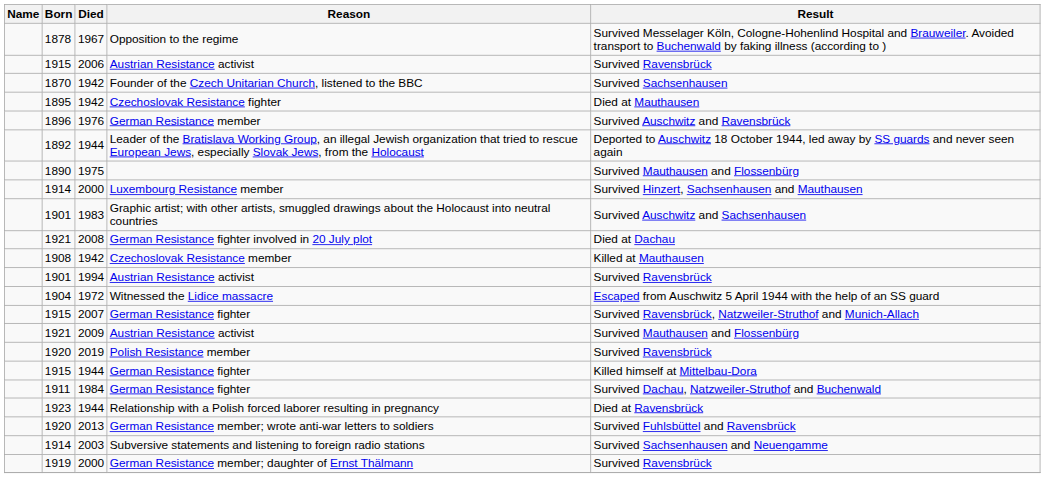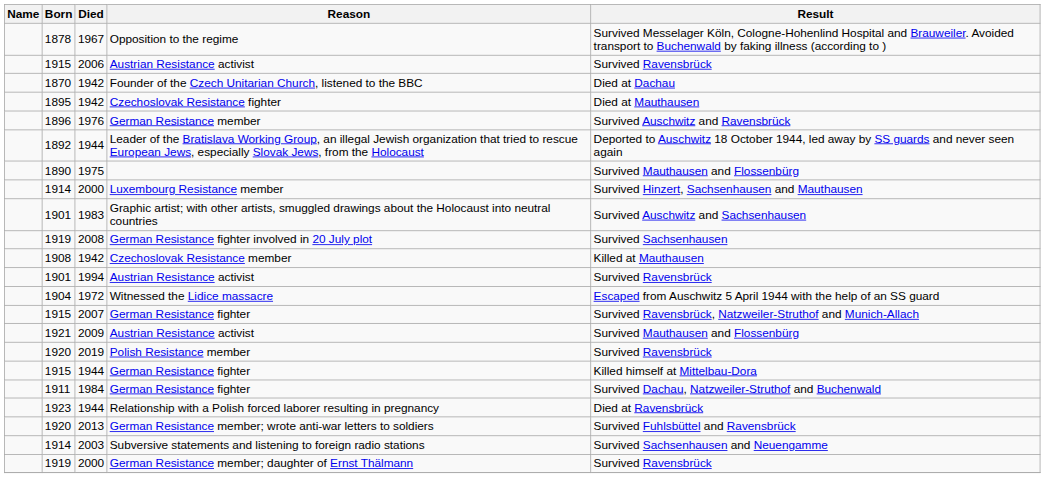 <table class="wikitable sortable" style="width:100%; font-size: 90%;">
 <tr>
 <th>Name</th>
 <th>Born</th>
 <th>Died</th>
 <th>Reason</th>
 <th>Result</th>
 </tr>
 <tr>
 <td></td>
 <td>1878</td>
 <td>1967</td>
 <td>Opposition to the regime</td>
 <td>Survived Messelager Köln, Cologne-Hohenlind Hospital and <a href='#'>Brauweiler</a>. Avoided transport to <a href='#'>Buchenwald</a> by faking illness (according to )</td>
 </tr>
 <tr>
 <td></td>
 <td>1915</td>
 <td>2006</td>
 <td><a href='#'>Austrian Resistance</a> activist</td>
 <td>Survived <a href='#'>Ravensbrück</a></td>
 </tr>
 <tr>
 <td></td>
 <td>1870</td>
 <td>1942</td>
 <td>Founder of the <a href='#'>Czech Unitarian Church</a>, listened to the BBC</td>
-<td>Survived <a href='#'>Sachsenhausen</a></td>
+<td>Died at <a href='#'>Dachau</a></td>
 </tr>
 <tr>
 <td></td>
 <td>1895</td>
 <td>1942</td>
 <td><a href='#'>Czechoslovak Resistance</a> fighter</td>
 <td>Died at <a href='#'>Mauthausen</a></td>
 </tr>
 <tr>
 <td></td>
 <td>1896</td>
 <td>1976</td>
 <td><a href='#'>German Resistance</a> member</td>
 <td>Survived <a href='#'>Auschwitz</a> and <a href='#'>Ravensbrück</a></td>
 </tr>
 <tr>
 <td></td>
 <td>1892</td>
 <td>1944</td>
 <td>Leader of the <a href='#'>Bratislava Working Group</a>, an illegal Jewish organization that tried to rescue <a href='#'>European Jews</a>, especially <a href='#'>Slovak Jews</a>, from the <a href='#'>Holocaust</a></td>
 <td>Deported to <a href='#'>Auschwitz</a> 18 October 1944, led away by <a href='#'>SS guards</a> and never seen again</td>
 </tr>
 <tr>
 <td></td>
 <td>1890</td>
 <td>1975</td>
 <td></td>
 <td>Survived <a href='#'>Mauthausen</a> and <a href='#'>Flossenbürg</a></td>
 </tr>
 <tr>
 <td></td>
 <td>1914</td>
 <td>2000</td>
 <td><a href='#'>Luxembourg Resistance</a> member</td>
 <td>Survived <a href='#'>Hinzert</a>, <a href='#'>Sachsenhausen</a> and <a href='#'>Mauthausen</a></td>
 </tr>
 <tr>
 <td></td>
 <td>1901</td>
 <td>1983</td>
 <td>Graphic artist; with other artists, smuggled drawings about the Holocaust into neutral countries</td>
 <td>Survived <a href='#'>Auschwitz</a> and <a href='#'>Sachsenhausen</a></td>
 </tr>
 <tr>
 <td></td>
-<td>1921</td>
+<td>1919</td>
 <td>2008</td>
 <td><a href='#'>German Resistance</a> fighter involved in <a href='#'>20 July plot</a></td>
-<td>Died at <a href='#'>Dachau</a></td>
+<td>Survived <a href='#'>Sachsenhausen</a></td>
 </tr>
 <tr>
 <td></td>
 <td>1908</td>
 <td>1942</td>
 <td><a href='#'>Czechoslovak Resistance</a> member</td>
 <td>Killed at <a href='#'>Mauthausen</a></td>
 </tr>
 <tr>
 <td></td>
 <td>1901</td>
 <td>1994</td>
 <td><a href='#'>Austrian Resistance</a> activist</td>
 <td>Survived <a href='#'>Ravensbrück</a></td>
 </tr>
 <tr>
 <td></td>
 <td>1904</td>
 <td>1972</td>
 <td>Witnessed the <a href='#'>Lidice massacre</a></td>
 <td><a href='#'>Escaped</a> from Auschwitz 5 April 1944 with the help of an SS guard</td>
 </tr>
 <tr>
 <td></td>
 <td>1915</td>
 <td>2007</td>
 <td><a href='#'>German Resistance</a> fighter</td>
 <td>Survived <a href='#'>Ravensbrück</a>, <a href='#'>Natzweiler-Struthof</a> and <a href='#'>Munich-Allach</a></td>
 </tr>
 <tr>
 <td></td>
 <td>1921</td>
 <td>2009</td>
 <td><a href='#'>Austrian Resistance</a> activist</td>
 <td>Survived <a href='#'>Mauthausen</a> and <a href='#'>Flossenbürg</a></td>
 </tr>
 <tr>
 <td></td>
 <td>1920</td>
 <td>2019</td>
 <td><a href='#'>Polish Resistance</a> member</td>
 <td>Survived <a href='#'>Ravensbrück</a></td>
 </tr>
 <tr>
 <td></td>
 <td>1915</td>
 <td>1944</td>
 <td><a href='#'>German Resistance</a> fighter</td>
 <td>Killed himself at <a href='#'>Mittelbau-Dora</a></td>
 </tr>
 <tr>
 <td></td>
 <td>1911</td>
 <td>1984</td>
 <td><a href='#'>German Resistance</a> fighter</td>
 <td>Survived <a href='#'>Dachau</a>, <a href='#'>Natzweiler-Struthof</a> and <a href='#'>Buchenwald</a></td>
 </tr>
 <tr>
 <td></td>
 <td>1923</td>
 <td>1944</td>
 <td>Relationship with a Polish forced laborer resulting in pregnancy</td>
 <td>Died at <a href='#'>Ravensbrück</a></td>
 </tr>
 <tr>
 <td></td>
 <td>1920</td>
 <td>2013</td>
 <td><a href='#'>German Resistance</a> member; wrote anti-war letters to soldiers</td>
 <td>Survived <a href='#'>Fuhlsbüttel</a> and <a href='#'>Ravensbrück</a></td>
 </tr>
 <tr>
 <td></td>
 <td>1914</td>
 <td>2003</td>
 <td>Subversive statements and listening to foreign radio stations</td>
 <td>Survived <a href='#'>Sachsenhausen</a> and <a href='#'>Neuengamme</a></td>
 </tr>
 <tr>
 <td></td>
 <td>1919</td>
 <td>2000</td>
 <td><a href='#'>German Resistance</a> member; daughter of <a href='#'>Ernst Thälmann</a></td>
 <td>Survived <a href='#'>Ravensbrück</a></td>
 </tr>
 <tr>
 </tr>
 </table>
